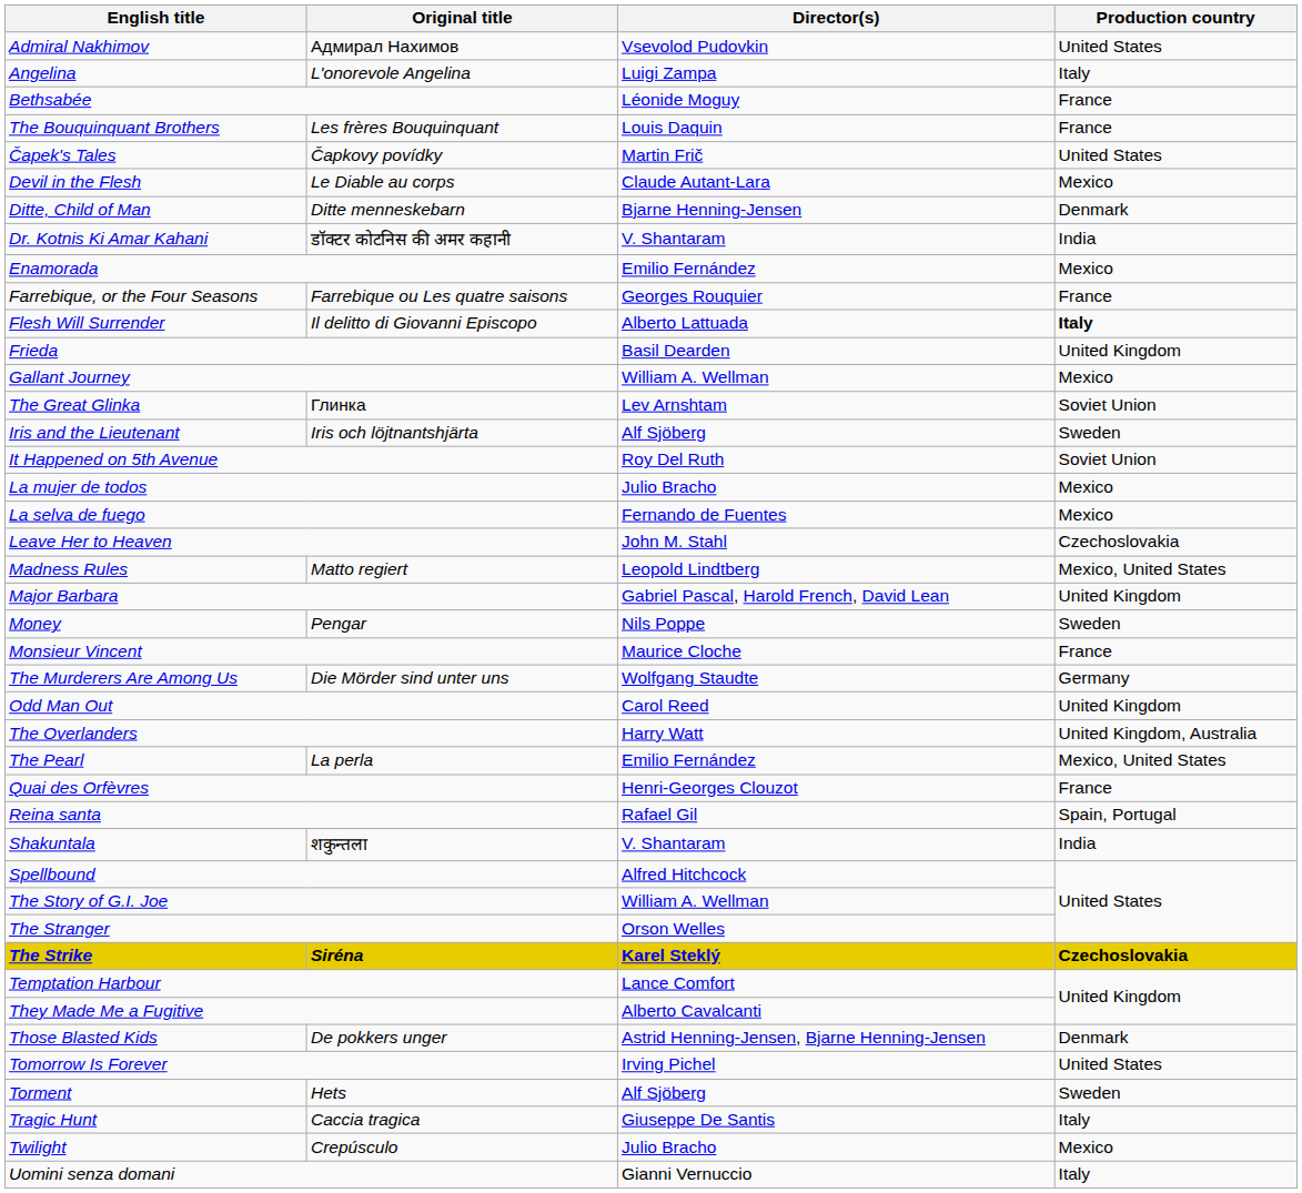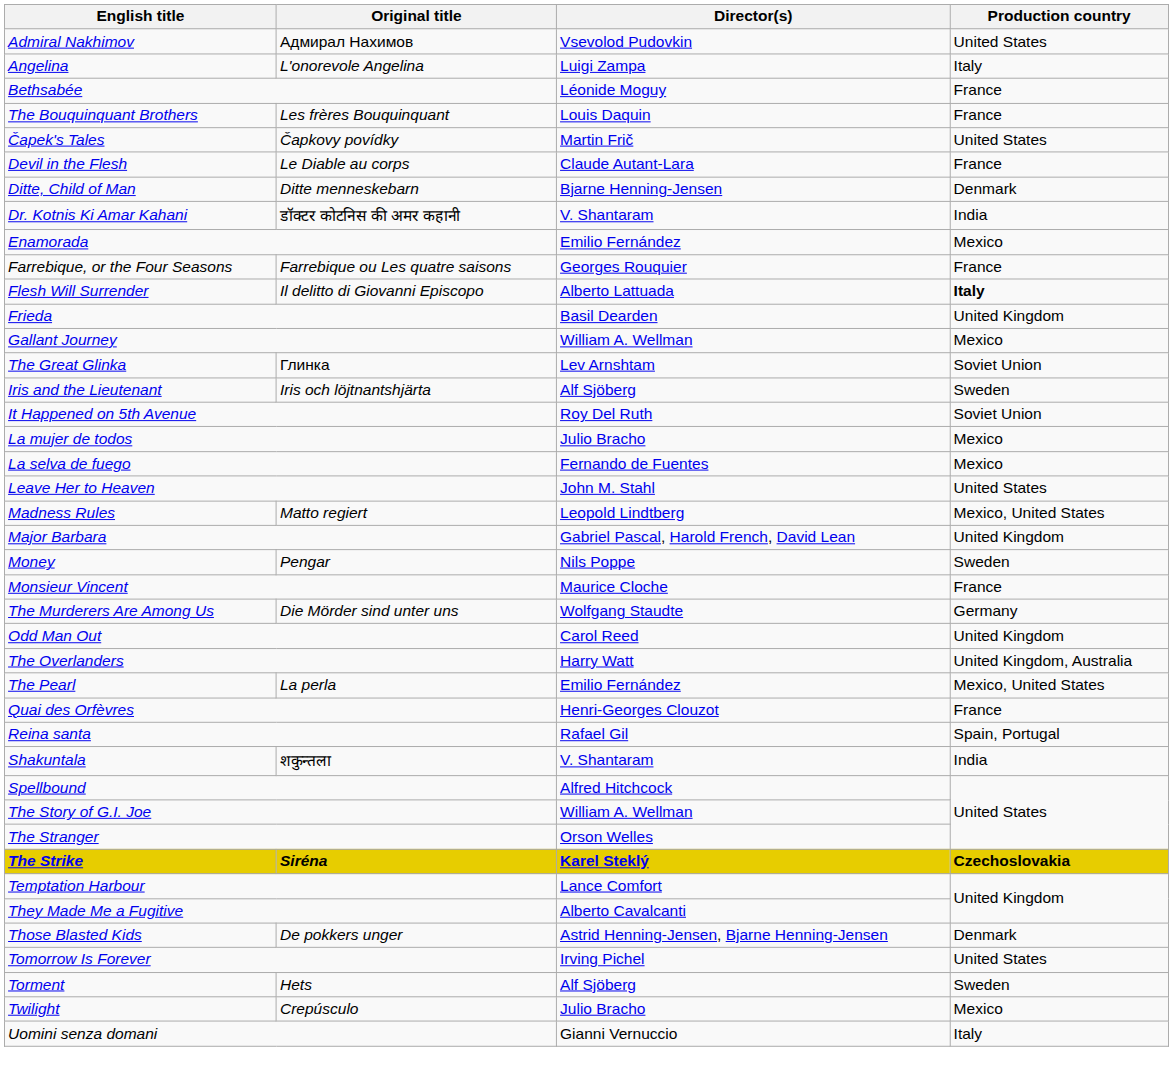 <table class="wikitable" style="width:95%; margin-bottom:2px">
 <tr>
 <th>English title</th>
 <th>Original title</th>
 <th>Director(s)</th>
 <th>Production country</th>
 </tr>
 <tr>
 <td><em><a href='#'>Admiral Nakhimov</a></em></td>
 <td>Адмирал Нахимов</td>
 <td data-sort-value="Pudovkin"><a href='#'>Vsevolod Pudovkin</a></td>
 <td>United States</td>
 </tr>
 <tr>
 <td><em><a href='#'>Angelina</a></em></td>
 <td><em>L'onorevole Angelina</em></td>
 <td data-sort-value="Zampa"><a href='#'>Luigi Zampa</a></td>
 <td>Italy</td>
 </tr>
 <tr>
 <td colspan=2><em><a href='#'>Bethsabée</a></em></td>
 <td data-sort-value="Moguy"><a href='#'>Léonide Moguy</a></td>
 <td>France</td>
 </tr>
 <tr>
 <td><em><a href='#'>The Bouquinquant Brothers</a></em></td>
 <td><em>Les frères Bouquinquant</em></td>
 <td data-sort-value="Daquin"><a href='#'>Louis Daquin</a></td>
 <td>France</td>
 </tr>
 <tr>
 <td><em><a href='#'>Čapek's Tales</a></em></td>
 <td><em>Čapkovy povídky</em></td>
 <td data-sort-value="Frič"><a href='#'>Martin Frič</a></td>
 <td>United States</td>
 </tr>
 <tr>
 <td><em><a href='#'>Devil in the Flesh</a></em></td>
 <td><em>Le Diable au corps</em></td>
 <td data-sort-value="Autant-Lara"><a href='#'>Claude Autant-Lara</a></td>
-<td>Mexico</td>
+<td>France</td>
 </tr>
 <tr>
 <td><em><a href='#'>Ditte, Child of Man</a></em></td>
 <td><em>Ditte menneskebarn</em></td>
 <td data-sort-value="Henning-Jensen"><a href='#'>Bjarne Henning-Jensen</a></td>
 <td>Denmark</td>
 </tr>
 <tr>
 <td><em><a href='#'>Dr. Kotnis Ki Amar Kahani</a></em></td>
 <td>डॉक्टर कोटनिस की अमर कहानी</td>
 <td data-sort-value="Shantaram"><a href='#'>V. Shantaram</a></td>
 <td>India</td>
 </tr>
 <tr>
 <td colspan=2><em><a href='#'>Enamorada</a></em></td>
 <td data-sort-value="Fernández"><a href='#'>Emilio Fernández</a></td>
 <td>Mexico</td>
 </tr>
 <tr>
 <td><em>Farrebique, or the Four Seasons</em></td>
 <td><em>Farrebique ou Les quatre saisons</em></td>
 <td data-sort-value="Rouquier"><a href='#'>Georges Rouquier</a></td>
 <td>France</td>
 </tr>
 <tr>
 <td><em><a href='#'>Flesh Will Surrender</a></em></td>
 <td><em>Il delitto di Giovanni Episcopo</em></td>
 <td data-sort-value="Lattuada"><a href='#'>Alberto Lattuada</a></td>
 <td><strong>Italy</strong></td>
 </tr>
 <tr>
 <td colspan=2><em><a href='#'>Frieda</a></em></td>
 <td data-sort-value="Dearden"><a href='#'>Basil Dearden</a></td>
 <td>United Kingdom</td>
 </tr>
 <tr>
 <td colspan=2><em><a href='#'>Gallant Journey</a></em></td>
 <td data-sort-value="Wellman"><a href='#'>William A. Wellman</a></td>
 <td>Mexico</td>
 </tr>
 <tr>
 <td><em><a href='#'>The Great Glinka</a></em></td>
 <td>Глинка</td>
 <td data-sort-value="Arnshtam"><a href='#'>Lev Arnshtam</a></td>
 <td>Soviet Union</td>
 </tr>
 <tr>
 <td><em><a href='#'>Iris and the Lieutenant</a></em></td>
 <td><em>Iris och löjtnantshjärta</em></td>
 <td data-sort-value="Sjöberg"><a href='#'>Alf Sjöberg</a></td>
 <td>Sweden</td>
 </tr>
 <tr>
 <td colspan=2><em><a href='#'>It Happened on 5th Avenue</a></em></td>
 <td data-sort-value="Del Ruth"><a href='#'>Roy Del Ruth</a></td>
 <td>Soviet Union</td>
 </tr>
 <tr>
 <td colspan=2><em><a href='#'>La mujer de todos</a></em></td>
 <td data-sort-value="Bracho"><a href='#'>Julio Bracho</a></td>
 <td>Mexico</td>
 </tr>
 <tr>
 <td colspan=2><em><a href='#'>La selva de fuego</a></em></td>
 <td data-sort-value="de Fuentes"><a href='#'>Fernando de Fuentes</a></td>
 <td>Mexico</td>
 </tr>
 <tr>
 <td colspan=2><em><a href='#'>Leave Her to Heaven</a></em></td>
 <td data-sort-value="Stahl"><a href='#'>John M. Stahl</a></td>
-<td>Czechoslovakia</td>
+<td>United States</td>
 </tr>
 <tr>
 <td><em><a href='#'>Madness Rules</a></em></td>
 <td><em>Matto regiert</em></td>
 <td data-sort-value="Lindtberg"><a href='#'>Leopold Lindtberg</a></td>
 <td>Mexico, United States</td>
 </tr>
 <tr>
 <td colspan=2><em><a href='#'>Major Barbara</a></em></td>
 <td data-sort-value="Pascal"><a href='#'>Gabriel Pascal</a>, <a href='#'>Harold French</a>, <a href='#'>David Lean</a></td>
 <td>United Kingdom</td>
 </tr>
 <tr>
 <td><em><a href='#'>Money</a></em></td>
 <td><em>Pengar</em></td>
 <td data-sort-value="Poppe"><a href='#'>Nils Poppe</a></td>
 <td>Sweden</td>
 </tr>
 <tr>
 <td colspan=2><em><a href='#'>Monsieur Vincent</a></em></td>
 <td data-sort-value="Cloche"><a href='#'>Maurice Cloche</a></td>
 <td>France</td>
 </tr>
 <tr>
 <td><em><a href='#'>The Murderers Are Among Us</a></em></td>
 <td><em>Die Mörder sind unter uns</em></td>
 <td data-sort-value="Staudte"><a href='#'>Wolfgang Staudte</a></td>
 <td>Germany</td>
 </tr>
 <tr>
 <td colspan=2><em><a href='#'>Odd Man Out</a></em></td>
 <td data-sort-value="Reed"><a href='#'>Carol Reed</a></td>
 <td>United Kingdom</td>
 </tr>
 <tr>
 <td colspan=2><em><a href='#'>The Overlanders</a></em></td>
 <td data-sort-value="Watt"><a href='#'>Harry Watt</a></td>
 <td>United Kingdom, Australia</td>
 </tr>
 <tr>
 <td><em><a href='#'>The Pearl</a></em></td>
 <td><em>La perla</em></td>
 <td data-sort-value="Fernández"><a href='#'>Emilio Fernández</a></td>
 <td>Mexico, United States</td>
 </tr>
 <tr>
 <td colspan=2><em><a href='#'>Quai des Orfèvres</a></em></td>
 <td data-sort-value="Clouzot"><a href='#'>Henri-Georges Clouzot</a></td>
 <td>France</td>
 </tr>
 <tr>
 <td colspan=2><em><a href='#'>Reina santa</a></em></td>
 <td data-sort-value="Gil"><a href='#'>Rafael Gil</a></td>
 <td>Spain, Portugal</td>
 </tr>
 <tr>
 <td><em><a href='#'>Shakuntala</a></em></td>
 <td>शकुन्तला</td>
 <td data-sort-value="Shantaram"><a href='#'>V. Shantaram</a></td>
 <td>India</td>
 </tr>
 <tr>
 <td colspan=2><em><a href='#'>Spellbound</a></em></td>
 <td data-sort-value="Hitchcock"><a href='#'>Alfred Hitchcock</a></td>
 <td rowspan="3">United States</td>
 </tr>
 <tr>
 <td colspan=2><em><a href='#'>The Story of G.I. Joe</a></em></td>
 <td data-sort-value="Wellman"><a href='#'>William A. Wellman</a></td>
 </tr>
 <tr>
 <td colspan=2><em><a href='#'>The Stranger</a></em></td>
 <td data-sort-value="Welles"><a href='#'>Orson Welles</a></td>
 </tr>
 <tr style="background:#E7CD00;">
 <td><strong><em><a href='#'>The Strike</a></em></strong></td>
 <td><strong><em>Siréna</em></strong></td>
 <td data-sort-value="Steklý"><strong><a href='#'>Karel Steklý</a></strong></td>
 <td><strong>Czechoslovakia</strong></td>
 </tr>
 <tr>
 <td colspan=2><em><a href='#'>Temptation Harbour</a></em></td>
 <td data-sort-value="Comfort"><a href='#'>Lance Comfort</a></td>
 <td rowspan="2">United Kingdom</td>
 </tr>
 <tr>
 <td colspan=2><em><a href='#'>They Made Me a Fugitive</a></em></td>
 <td data-sort-value="Cavalcanti"><a href='#'>Alberto Cavalcanti</a></td>
 </tr>
 <tr>
 <td><em><a href='#'>Those Blasted Kids</a></em></td>
 <td><em>De pokkers unger</em></td>
 <td data-sort-value="Henning-Jensen"><a href='#'>Astrid Henning-Jensen</a>, <a href='#'>Bjarne Henning-Jensen</a></td>
 <td>Denmark</td>
 </tr>
 <tr>
 <td colspan=2><em><a href='#'>Tomorrow Is Forever</a></em></td>
 <td data-sort-value="Pichel"><a href='#'>Irving Pichel</a></td>
 <td>United States</td>
 </tr>
 <tr>
 <td><em><a href='#'>Torment</a></em></td>
 <td><em>Hets</em></td>
 <td data-sort-value="Sjöberg"><a href='#'>Alf Sjöberg</a></td>
 <td>Sweden</td>
 </tr>
 <tr>
-<td><em><a href='#'>Tragic Hunt</a></em></td>
-<td><em>Caccia tragica</em></td>
-<td data-sort-value="De Santis"><a href='#'>Giuseppe De Santis</a></td>
-<td>Italy</td>
-</tr>
-<tr>
 <td><em><a href='#'>Twilight</a></em></td>
 <td><em>Crepúsculo</em></td>
 <td data-sort-value="Bracho"><a href='#'>Julio Bracho</a></td>
 <td>Mexico</td>
 </tr>
 <tr>
 <td colspan=2><em>Uomini senza domani</em></td>
 <td data-sort-value="Vernuccio">Gianni Vernuccio</td>
 <td>Italy</td>
 </tr>
 </table>
